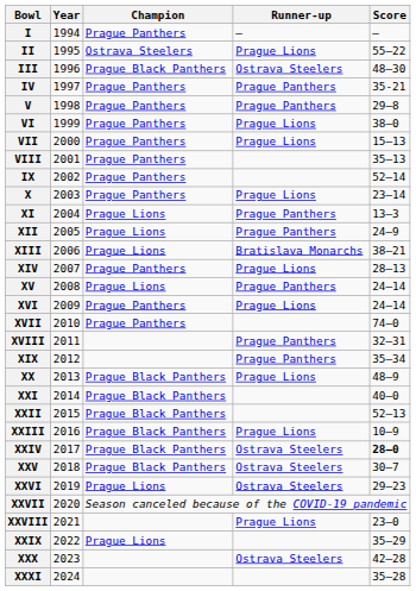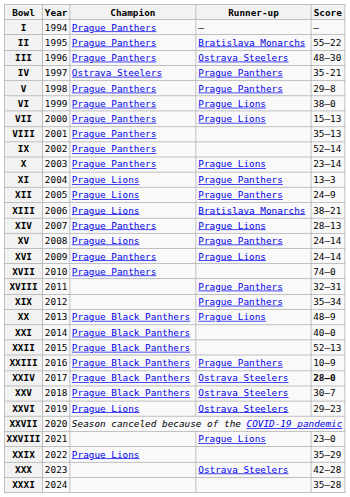 <table class="wikitable">
 <tr>
 <th>Bowl</th>
 <th>Year</th>
 <th>Champion</th>
 <th>Runner-up</th>
 <th>Score</th>
 </tr>
 <tr>
 <th>I</th>
 <td>1994</td>
 <td><a href='#'>Prague Panthers</a></td>
 <td>—</td>
 <td>—</td>
 </tr>
 <tr>
 <th>II</th>
 <td>1995</td>
-<td><a href='#'>Ostrava Steelers</a></td>
-<td><a href='#'>Prague Lions</a></td>
+<td><a href='#'>Prague Panthers</a></td>
+<td><a href='#'>Bratislava Monarchs</a></td>
 <td>55–22</td>
 </tr>
 <tr>
 <th>III</th>
 <td>1996</td>
-<td><a href='#'>Prague Black Panthers</a></td>
+<td><a href='#'>Prague Panthers</a></td>
 <td><a href='#'>Ostrava Steelers</a></td>
 <td>48–30</td>
 </tr>
 <tr>
 <th>IV</th>
 <td>1997</td>
-<td><a href='#'>Prague Panthers</a></td>
+<td><a href='#'>Ostrava Steelers</a></td>
 <td><a href='#'>Prague Panthers</a></td>
 <td>35-21</td>
 </tr>
 <tr>
 <th>V</th>
 <td>1998</td>
 <td><a href='#'>Prague Panthers</a></td>
 <td><a href='#'>Prague Panthers</a></td>
 <td>29–8</td>
 </tr>
 <tr>
 <th>VI</th>
 <td>1999</td>
 <td><a href='#'>Prague Panthers</a></td>
 <td><a href='#'>Prague Lions</a></td>
 <td>38–0</td>
 </tr>
 <tr>
 <th>VII</th>
 <td>2000</td>
 <td><a href='#'>Prague Panthers</a></td>
 <td><a href='#'>Prague Lions</a></td>
 <td>15–13</td>
 </tr>
 <tr>
 <th>VIII</th>
 <td>2001</td>
 <td><a href='#'>Prague Panthers</a></td>
 <td></td>
 <td>35–13</td>
 </tr>
 <tr>
 <th>IX</th>
 <td>2002</td>
 <td><a href='#'>Prague Panthers</a></td>
 <td></td>
 <td>52–14</td>
 </tr>
 <tr>
 <th>X</th>
 <td>2003</td>
 <td><a href='#'>Prague Panthers</a></td>
 <td><a href='#'>Prague Lions</a></td>
 <td>23–14</td>
 </tr>
 <tr>
 <th>XI</th>
 <td>2004</td>
 <td><a href='#'>Prague Lions</a></td>
 <td><a href='#'>Prague Panthers</a></td>
 <td>13–3</td>
 </tr>
 <tr>
 <th>XII</th>
 <td>2005</td>
 <td><a href='#'>Prague Lions</a></td>
 <td><a href='#'>Prague Panthers</a></td>
 <td>24–9</td>
 </tr>
 <tr>
 <th>XIII</th>
 <td>2006</td>
 <td><a href='#'>Prague Lions</a></td>
 <td><a href='#'>Bratislava Monarchs</a></td>
 <td>38–21</td>
 </tr>
 <tr>
 <th>XIV</th>
 <td>2007</td>
 <td><a href='#'>Prague Panthers</a></td>
 <td><a href='#'>Prague Lions</a></td>
 <td>28–13</td>
 </tr>
 <tr>
 <th>XV</th>
 <td>2008</td>
 <td><a href='#'>Prague Lions</a></td>
 <td><a href='#'>Prague Panthers</a></td>
 <td>24–14</td>
 </tr>
 <tr>
 <th>XVI</th>
 <td>2009</td>
 <td><a href='#'>Prague Panthers</a></td>
 <td><a href='#'>Prague Lions</a></td>
 <td>24–14</td>
 </tr>
 <tr>
 <th>XVII</th>
 <td>2010</td>
 <td><a href='#'>Prague Panthers</a></td>
 <td></td>
 <td>74–0</td>
 </tr>
 <tr>
 <th>XVIII</th>
 <td>2011</td>
 <td></td>
 <td><a href='#'>Prague Panthers</a></td>
 <td>32–31</td>
 </tr>
 <tr>
 <th>XIX</th>
 <td>2012</td>
 <td></td>
 <td><a href='#'>Prague Panthers</a></td>
 <td>35–34</td>
 </tr>
 <tr>
 <th>XX</th>
 <td>2013</td>
 <td><a href='#'>Prague Black Panthers</a></td>
 <td><a href='#'>Prague Lions</a></td>
 <td>48–9</td>
 </tr>
 <tr>
 <th>XXI</th>
 <td>2014</td>
 <td><a href='#'>Prague Black Panthers</a></td>
 <td></td>
 <td>40–0</td>
 </tr>
 <tr>
 <th>XXII</th>
 <td>2015</td>
 <td><a href='#'>Prague Black Panthers</a></td>
 <td></td>
 <td>52–13</td>
 </tr>
 <tr>
 <th>XXIII</th>
 <td>2016</td>
 <td><a href='#'>Prague Black Panthers</a></td>
-<td><a href='#'>Prague Lions</a></td>
+<td><a href='#'>Prague Panthers</a></td>
 <td>10–9</td>
 </tr>
 <tr>
 <th>XXIV</th>
 <td>2017</td>
 <td><a href='#'>Prague Black Panthers</a></td>
 <td><a href='#'>Ostrava Steelers</a></td>
 <td><strong>28–0</strong></td>
 </tr>
 <tr>
 <th>XXV</th>
 <td>2018</td>
 <td><a href='#'>Prague Black Panthers</a></td>
 <td><a href='#'>Ostrava Steelers</a></td>
 <td>30–7</td>
 </tr>
 <tr>
 <th>XXVI</th>
 <td>2019</td>
 <td><a href='#'>Prague Lions</a></td>
 <td><a href='#'>Ostrava Steelers</a></td>
 <td>29–23</td>
 </tr>
 <tr>
 <th>XXVII</th>
 <td>2020</td>
 <td colspan=3><em>Season canceled because of the <a href='#'>COVID-19 pandemic</a></em></td>
 </tr>
 <tr>
 <th>XXVIII</th>
 <td>2021</td>
 <td></td>
 <td><a href='#'>Prague Lions</a></td>
 <td>23–0</td>
 </tr>
 <tr>
 <th>XXIX</th>
 <td>2022</td>
 <td><a href='#'>Prague Lions</a></td>
 <td></td>
 <td>35–29</td>
 </tr>
 <tr>
 <th>XXX</th>
 <td>2023</td>
 <td></td>
 <td><a href='#'>Ostrava Steelers</a></td>
 <td>42–28</td>
 </tr>
 <tr>
 <th>XXXI</th>
 <td>2024</td>
 <td></td>
 <td></td>
 <td>35–28</td>
 </tr>
 </table>
